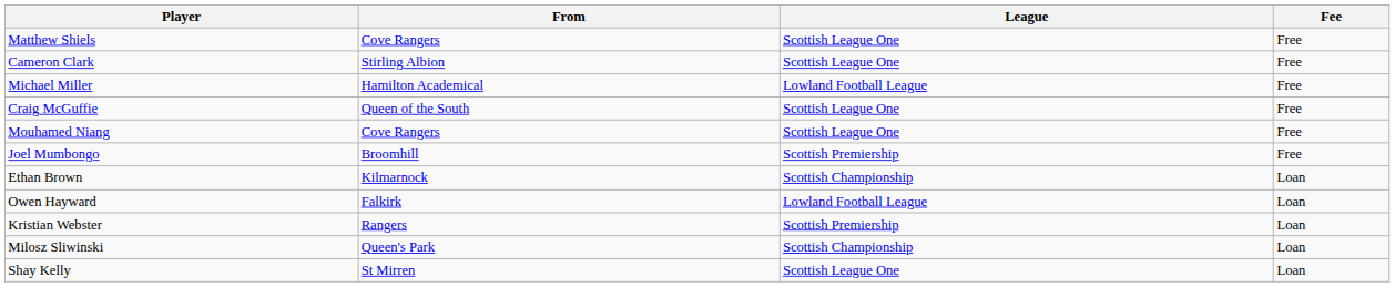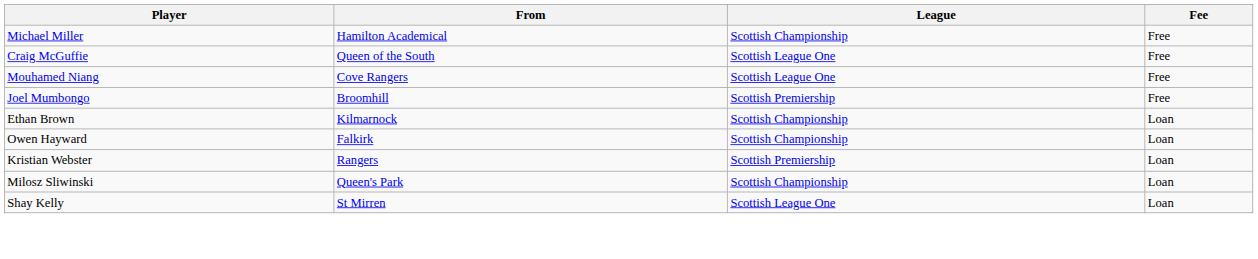 <table class="wikitable" style="text-align:center; font-size:95%;width:95%; text-align:left">
 <tr>
 <th>Player</th>
 <th>From</th>
 <th>League</th>
 <th>Fee</th>
 </tr>
 <tr>
-<td><a href='#'>Matthew Shiels</a></td>
-<td><a href='#'>Cove Rangers</a></td>
-<td><a href='#'>Scottish League One</a></td>
-<td>Free</td>
-</tr>
-<tr>
-<td><a href='#'>Cameron Clark</a></td>
-<td><a href='#'>Stirling Albion</a></td>
-<td><a href='#'>Scottish League One</a></td>
-<td>Free</td>
-</tr>
-<tr>
 <td><a href='#'>Michael Miller</a></td>
 <td><a href='#'>Hamilton Academical</a></td>
-<td><a href='#'>Lowland Football League</a></td>
+<td><a href='#'>Scottish Championship</a></td>
 <td>Free</td>
 </tr>
 <tr>
 <td><a href='#'>Craig McGuffie</a></td>
 <td><a href='#'>Queen of the South</a></td>
 <td><a href='#'>Scottish League One</a></td>
 <td>Free</td>
 </tr>
 <tr>
 <td><a href='#'>Mouhamed Niang</a></td>
 <td><a href='#'>Cove Rangers</a></td>
 <td><a href='#'>Scottish League One</a></td>
 <td>Free</td>
 </tr>
 <tr>
 <td><a href='#'>Joel Mumbongo</a></td>
 <td><a href='#'>Broomhill</a></td>
 <td><a href='#'>Scottish Premiership</a></td>
 <td>Free</td>
 </tr>
 <tr>
 <td>Ethan Brown</td>
 <td><a href='#'>Kilmarnock</a></td>
 <td><a href='#'>Scottish Championship</a></td>
 <td>Loan</td>
 </tr>
 <tr>
 <td>Owen Hayward</td>
 <td><a href='#'>Falkirk</a></td>
-<td><a href='#'>Lowland Football League</a></td>
+<td><a href='#'>Scottish Championship</a></td>
 <td>Loan</td>
 </tr>
 <tr>
 <td>Kristian Webster</td>
 <td><a href='#'>Rangers</a></td>
 <td><a href='#'>Scottish Premiership</a></td>
 <td>Loan</td>
 </tr>
 <tr>
 <td>Milosz Sliwinski</td>
 <td><a href='#'>Queen's Park</a></td>
 <td><a href='#'>Scottish Championship</a></td>
 <td>Loan</td>
 </tr>
 <tr>
 <td>Shay Kelly</td>
 <td><a href='#'>St Mirren</a></td>
 <td><a href='#'>Scottish League One</a></td>
 <td>Loan</td>
 </tr>
 </table>
